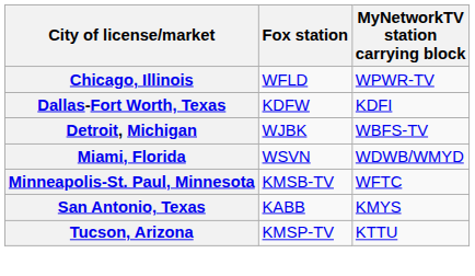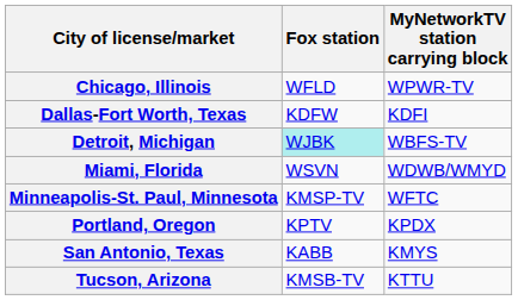 <table class="wikitable plainrowheaders">
 <tr>
 <th scope="col">City of license/market</th>
 <th scope="col">Fox station</th>
 <th scope="col">MyNetworkTV<br>station<br>carrying block</th>
 </tr>
 <tr>
 <th scope="row"><a href='#'>Chicago, Illinois</a></th>
 <td><a href='#'>WFLD</a></td>
 <td><a href='#'>WPWR-TV</a></td>
 </tr>
 <tr>
 <th scope="row"><a href='#'>Dallas</a>-<a href='#'>Fort Worth, Texas</a></th>
 <td><a href='#'>KDFW</a></td>
 <td><a href='#'>KDFI</a></td>
 </tr>
 <tr>
 <th scope="row"><a href='#'>Detroit</a>, <a href='#'>Michigan</a></th>
-<td><a href='#'>WJBK</a></td>
+<td style="background: paleturquoise;"><a href='#'>WJBK</a></td>
 <td><a href='#'>WBFS-TV</a></td>
 </tr>
 <tr>
 <th scope="row"><a href='#'>Miami, Florida</a></th>
 <td><a href='#'>WSVN</a></td>
 <td><a href='#'>WDWB/WMYD</a></td>
 </tr>
 <tr>
 <th scope="row"><a href='#'>Minneapolis-St. Paul, Minnesota</a></th>
-<td><a href='#'>KMSB-TV</a></td>
+<td><a href='#'>KMSP-TV</a></td>
 <td><a href='#'>WFTC</a></td>
+</tr>
+<tr>
+<th scope="row"><a href='#'>Portland, Oregon</a></th>
+<td><a href='#'>KPTV</a></td>
+<td><a href='#'>KPDX</a></td>
 </tr>
 <tr>
 <th scope="row"><a href='#'>San Antonio, Texas</a></th>
 <td><a href='#'>KABB</a></td>
 <td><a href='#'>KMYS</a></td>
 </tr>
 <tr>
 <th scope="row"><a href='#'>Tucson, Arizona</a></th>
-<td><a href='#'>KMSP-TV</a></td>
+<td><a href='#'>KMSB-TV</a></td>
 <td><a href='#'>KTTU</a></td>
 </tr>
 </table>
